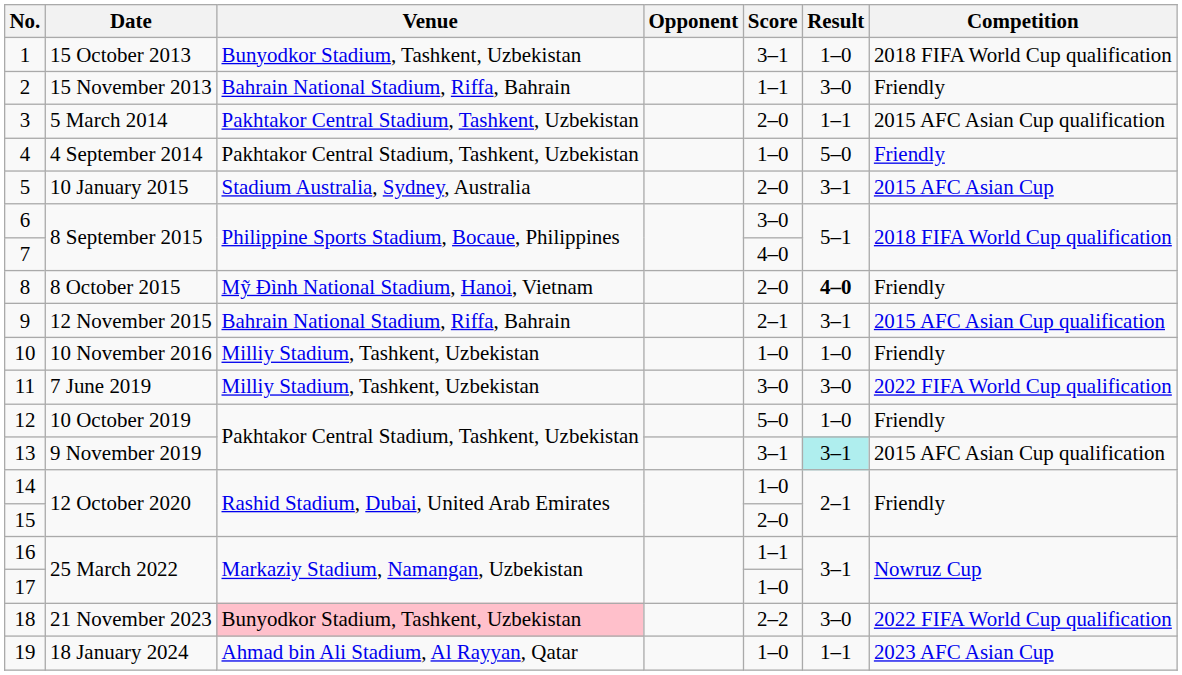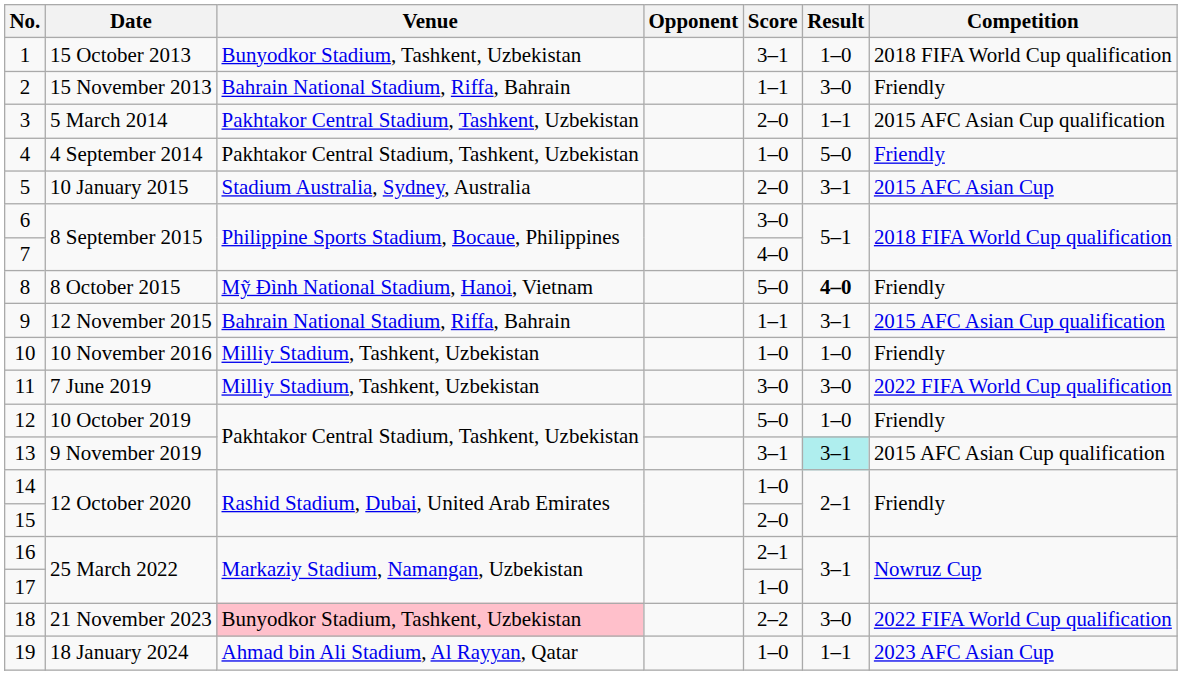 <table class="wikitable sortable">
 <tr>
 <th scope="col">No.</th>
 <th scope="col">Date</th>
 <th scope="col">Venue</th>
 <th scope="col">Opponent</th>
 <th scope="col">Score</th>
 <th scope="col">Result</th>
 <th scope="col">Competition</th>
 </tr>
 <tr>
 <td style="text-align:center">1</td>
 <td>15 October 2013</td>
 <td><a href='#'>Bunyodkor Stadium</a>, Tashkent, Uzbekistan</td>
 <td></td>
 <td style="text-align:center">3–1</td>
 <td style="text-align:center">1–0</td>
 <td>2018 FIFA World Cup qualification</td>
 </tr>
 <tr>
 <td style="text-align:center">2</td>
 <td>15 November 2013</td>
 <td><a href='#'>Bahrain National Stadium</a>, <a href='#'>Riffa</a>, Bahrain</td>
 <td></td>
 <td style="text-align:center">1–1</td>
 <td style="text-align:center">3–0</td>
 <td>Friendly</td>
 </tr>
 <tr>
 <td style="text-align:center">3</td>
 <td>5 March 2014</td>
 <td><a href='#'>Pakhtakor Central Stadium</a>, <a href='#'>Tashkent</a>, Uzbekistan</td>
 <td></td>
 <td style="text-align:center">2–0</td>
 <td style="text-align:center">1–1</td>
 <td>2015 AFC Asian Cup qualification</td>
 </tr>
 <tr>
 <td style="text-align:center">4</td>
 <td>4 September 2014</td>
 <td>Pakhtakor Central Stadium, Tashkent, Uzbekistan</td>
 <td></td>
 <td style="text-align:center">1–0</td>
 <td style="text-align:center">5–0</td>
 <td><a href='#'>Friendly</a></td>
 </tr>
 <tr>
 <td style="text-align:center">5</td>
 <td>10 January 2015</td>
 <td><a href='#'>Stadium Australia</a>, <a href='#'>Sydney</a>, Australia</td>
 <td></td>
 <td style="text-align:center">2–0</td>
 <td style="text-align:center">3–1</td>
 <td><a href='#'>2015 AFC Asian Cup</a></td>
 </tr>
 <tr>
 <td style="text-align:center">6</td>
 <td rowspan="2">8 September 2015</td>
 <td rowspan="2"><a href='#'>Philippine Sports Stadium</a>, <a href='#'>Bocaue</a>, Philippines</td>
 <td rowspan="2"></td>
 <td style="text-align:center">3–0</td>
 <td rowspan="2" style="text-align:center">5–1</td>
 <td rowspan="2"><a href='#'>2018 FIFA World Cup qualification</a></td>
 </tr>
 <tr>
 <td style="text-align:center">7</td>
 <td style="text-align:center">4–0</td>
 </tr>
 <tr>
 <td style="text-align:center">8</td>
 <td>8 October 2015</td>
 <td><a href='#'>Mỹ Đình National Stadium</a>, <a href='#'>Hanoi</a>, Vietnam</td>
 <td></td>
-<td style="text-align:center">2–0</td>
+<td style="text-align:center">5–0</td>
 <td style="text-align:center"><strong>4–0</strong></td>
 <td>Friendly</td>
 </tr>
 <tr>
 <td style="text-align:center">9</td>
 <td>12 November 2015</td>
 <td><a href='#'>Bahrain National Stadium</a>, <a href='#'>Riffa</a>, Bahrain</td>
 <td></td>
-<td style="text-align:center">2–1</td>
+<td style="text-align:center">1–1</td>
 <td style="text-align:center">3–1</td>
 <td><a href='#'>2015 AFC Asian Cup qualification</a></td>
 </tr>
 <tr>
 <td style="text-align:center">10</td>
 <td>10 November 2016</td>
 <td><a href='#'>Milliy Stadium</a>, Tashkent, Uzbekistan</td>
 <td></td>
 <td style="text-align:center">1–0</td>
 <td style="text-align:center">1–0</td>
 <td>Friendly</td>
 </tr>
 <tr>
 <td style="text-align:center">11</td>
 <td>7 June 2019</td>
 <td><a href='#'>Milliy Stadium</a>, Tashkent, Uzbekistan</td>
 <td></td>
 <td style="text-align:center">3–0</td>
 <td style="text-align:center">3–0</td>
 <td><a href='#'>2022 FIFA World Cup qualification</a></td>
 </tr>
 <tr>
 <td style="text-align:center">12</td>
 <td>10 October 2019</td>
 <td rowspan="2">Pakhtakor Central Stadium, Tashkent, Uzbekistan</td>
 <td></td>
 <td style="text-align:center">5–0</td>
 <td style="text-align:center">1–0</td>
 <td>Friendly</td>
 </tr>
 <tr>
 <td style="text-align:center">13</td>
 <td>9 November 2019</td>
 <td></td>
 <td style="text-align:center">3–1</td>
 <td style="background: paleturquoise; text-align:center">3–1</td>
 <td>2015 AFC Asian Cup qualification</td>
 </tr>
 <tr>
 <td style="text-align:center">14</td>
 <td rowspan="2">12 October 2020</td>
 <td rowspan="2"><a href='#'>Rashid Stadium</a>, <a href='#'>Dubai</a>, United Arab Emirates</td>
 <td rowspan="2"></td>
 <td style="text-align:center">1–0</td>
 <td rowspan="2" style="text-align:center">2–1</td>
 <td rowspan="2">Friendly</td>
 </tr>
 <tr>
 <td style="text-align:center">15</td>
 <td style="text-align:center">2–0</td>
 </tr>
 <tr>
 <td style="text-align:center">16</td>
 <td rowspan="2">25 March 2022</td>
 <td rowspan="2"><a href='#'>Markaziy Stadium</a>, <a href='#'>Namangan</a>, Uzbekistan</td>
 <td rowspan="2"></td>
-<td style="text-align:center">1–1</td>
+<td style="text-align:center">2–1</td>
 <td rowspan="2" style="text-align:center">3–1</td>
 <td rowspan="2"><a href='#'>Nowruz Cup</a></td>
 </tr>
 <tr>
 <td style="text-align:center">17</td>
 <td style="text-align:center">1–0</td>
 </tr>
 <tr>
 <td style="text-align:center">18</td>
 <td>21 November 2023</td>
 <td style="background: pink;">Bunyodkor Stadium, Tashkent, Uzbekistan</td>
 <td></td>
 <td style="text-align:center">2–2</td>
 <td style="text-align:center">3–0</td>
 <td><a href='#'>2022 FIFA World Cup qualification</a></td>
 </tr>
 <tr>
 <td style="text-align:center">19</td>
 <td>18 January 2024</td>
 <td><a href='#'>Ahmad bin Ali Stadium</a>, <a href='#'>Al Rayyan</a>, Qatar</td>
 <td></td>
 <td style="text-align:center">1–0</td>
 <td style="text-align:center">1–1</td>
 <td><a href='#'>2023 AFC Asian Cup</a></td>
 </tr>
 </table>
